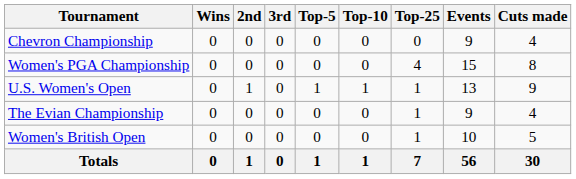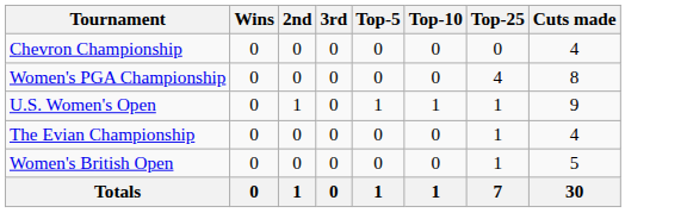 <table class=wikitable style=text-align:center>
 <tr>
 <th>Tournament</th>
 <th>Wins</th>
 <th>2nd</th>
 <th>3rd</th>
 <th>Top-5</th>
 <th>Top-10</th>
 <th>Top-25</th>
-<th>Events</th>
 <th>Cuts made</th>
 </tr>
 <tr>
 <td align=left><a href='#'>Chevron Championship</a></td>
 <td>0</td>
 <td>0</td>
 <td>0</td>
 <td>0</td>
 <td>0</td>
 <td>0</td>
-<td>9</td>
 <td>4</td>
 </tr>
 <tr>
 <td align=left><a href='#'>Women's PGA Championship</a></td>
 <td>0</td>
 <td>0</td>
 <td>0</td>
 <td>0</td>
 <td>0</td>
 <td>4</td>
-<td>15</td>
 <td>8</td>
 </tr>
 <tr>
 <td align=left><a href='#'>U.S. Women's Open</a></td>
 <td>0</td>
 <td>1</td>
 <td>0</td>
 <td>1</td>
 <td>1</td>
 <td>1</td>
-<td>13</td>
 <td>9</td>
 </tr>
 <tr>
 <td align=left><a href='#'>The Evian Championship</a></td>
 <td>0</td>
 <td>0</td>
 <td>0</td>
 <td>0</td>
 <td>0</td>
 <td>1</td>
-<td>9</td>
 <td>4</td>
 </tr>
 <tr>
 <td align=left><a href='#'>Women's British Open</a></td>
 <td>0</td>
 <td>0</td>
 <td>0</td>
 <td>0</td>
 <td>0</td>
 <td>1</td>
-<td>10</td>
 <td>5</td>
 </tr>
 <tr>
 <th>Totals</th>
 <th>0</th>
 <th>1</th>
 <th>0</th>
 <th>1</th>
 <th>1</th>
 <th>7</th>
-<th>56</th>
 <th>30</th>
 </tr>
 </table>
